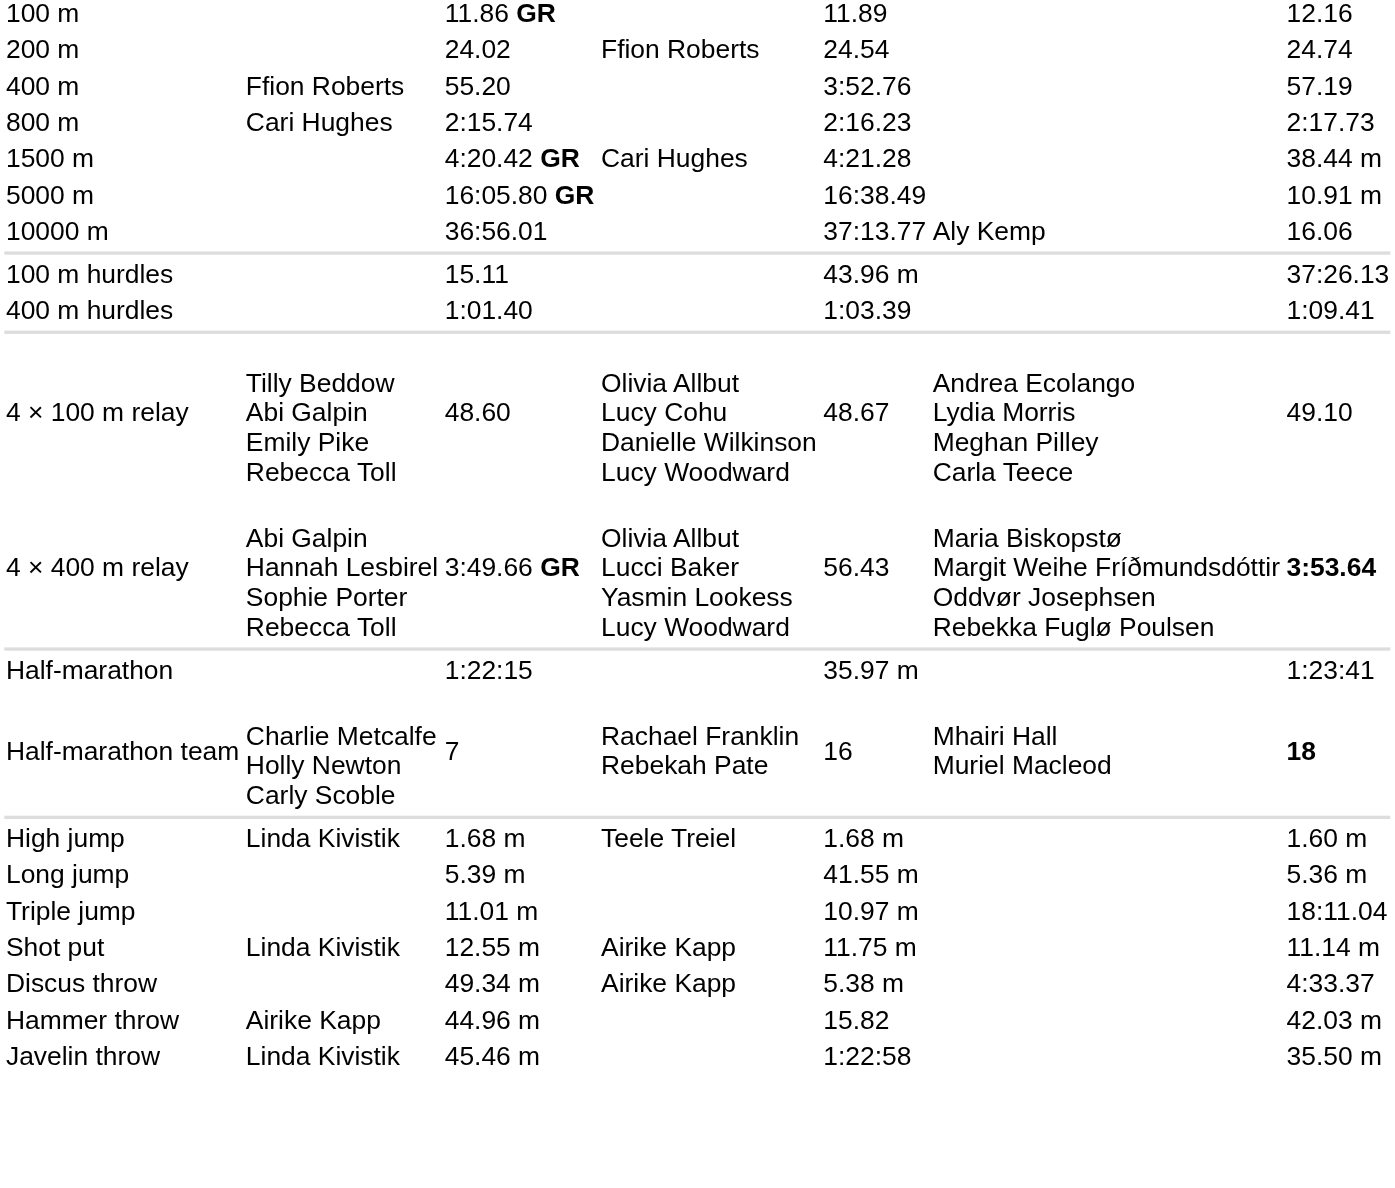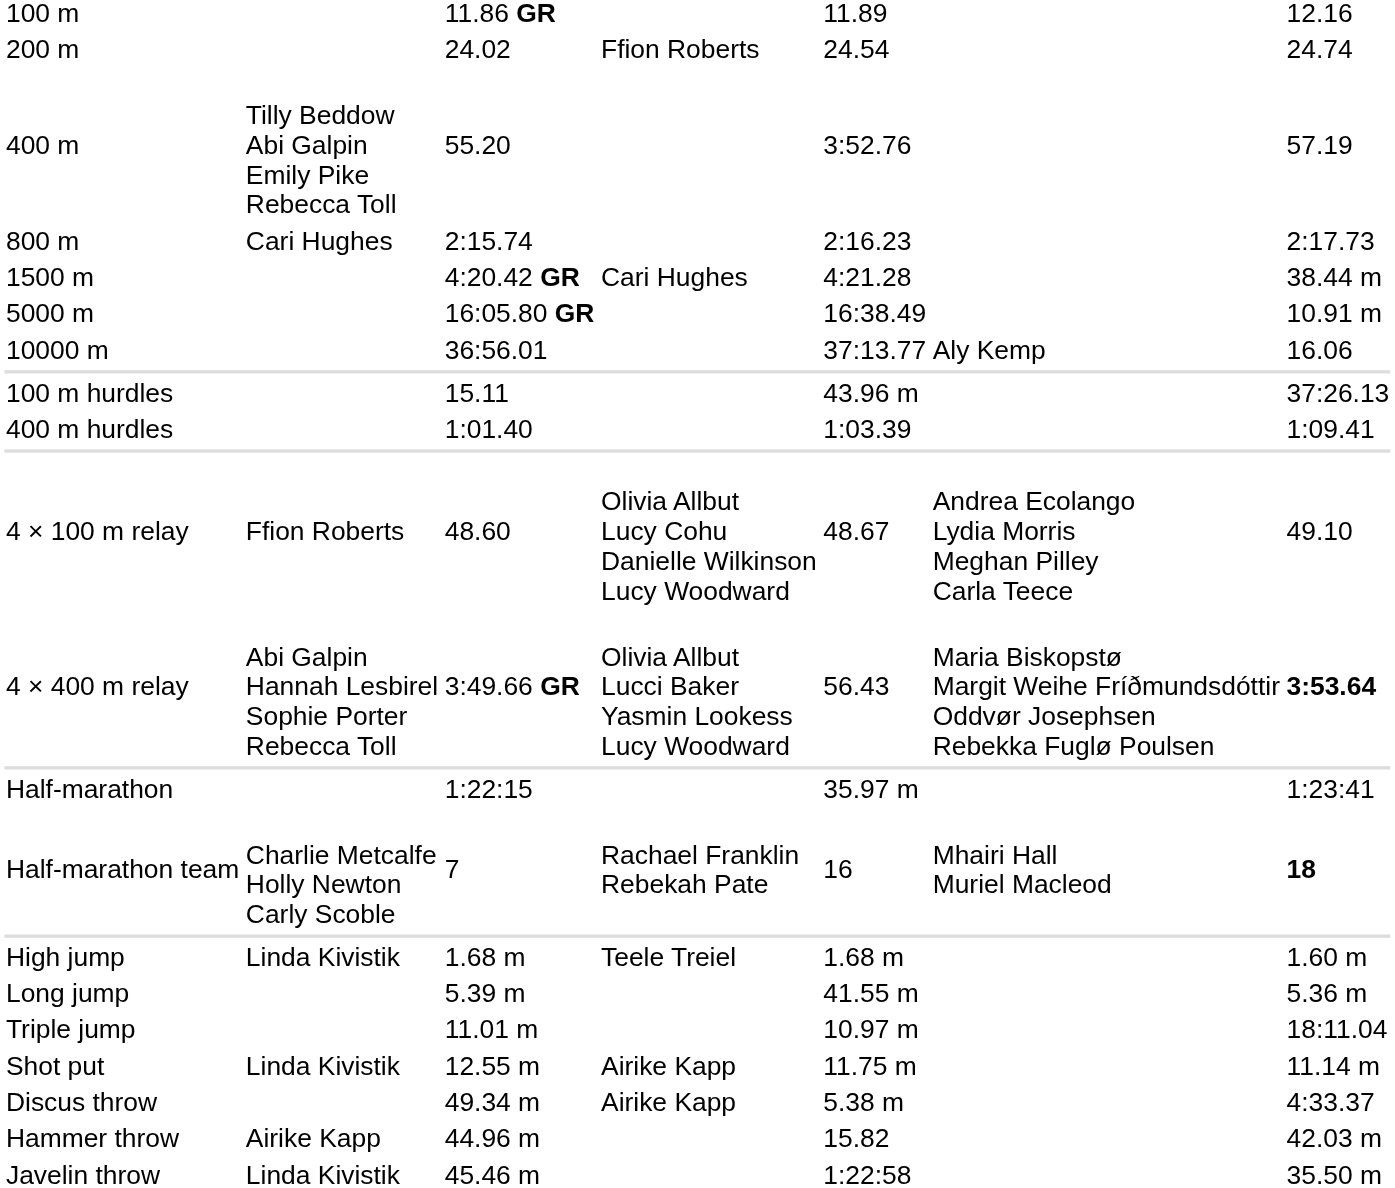 <table>
 <tr>
 <td>100 m</td>
 <td></td>
 <td>11.86 <strong>GR</strong></td>
 <td></td>
 <td>11.89</td>
 <td></td>
 <td>12.16</td>
 </tr>
 <tr>
 <td>200 m</td>
 <td></td>
 <td>24.02</td>
 <td>Ffion Roberts<br> </td>
 <td>24.54</td>
 <td></td>
 <td>24.74</td>
 </tr>
 <tr>
 <td>400 m</td>
-<td>Ffion Roberts<br> </td>
+<td valign=top> <br> Tilly Beddow <br> Abi Galpin <br> Emily Pike <br> Rebecca Toll</td>
 <td>55.20</td>
 <td></td>
 <td>3:52.76</td>
 <td></td>
 <td>57.19</td>
 </tr>
 <tr>
 <td>800 m</td>
 <td>Cari Hughes<br></td>
 <td>2:15.74</td>
 <td></td>
 <td>2:16.23</td>
 <td></td>
 <td>2:17.73</td>
 </tr>
 <tr>
 <td>1500 m</td>
 <td> </td>
 <td>4:20.42 <strong>GR</strong></td>
 <td>Cari Hughes<br></td>
 <td>4:21.28</td>
 <td></td>
 <td>38.44 m</td>
 </tr>
 <tr>
 <td>5000 m</td>
 <td></td>
 <td>16:05.80 <strong>GR</strong></td>
 <td> </td>
 <td>16:38.49</td>
 <td></td>
 <td>10.91 m</td>
 </tr>
 <tr>
 <td>10000 m</td>
 <td></td>
 <td>36:56.01</td>
 <td></td>
 <td>37:13.77</td>
 <td>Aly Kemp <br>  </td>
 <td>16.06</td>
 </tr>
 <tr bgcolor=#dddddd>
 <td colspan=7></td>
 </tr>
 <tr>
 <td>100 m hurdles</td>
 <td></td>
 <td>15.11</td>
 <td></td>
 <td>43.96 m</td>
 <td></td>
 <td>37:26.13</td>
 </tr>
 <tr>
 <td>400 m hurdles</td>
 <td> </td>
 <td>1:01.40</td>
 <td></td>
 <td>1:03.39</td>
 <td> </td>
 <td>1:09.41</td>
 </tr>
 <tr bgcolor=#dddddd>
 <td colspan=7></td>
 </tr>
 <tr>
 <td>4 × 100 m relay</td>
-<td valign=top> <br> Tilly Beddow <br> Abi Galpin <br> Emily Pike <br> Rebecca Toll</td>
+<td>Ffion Roberts<br> </td>
 <td>48.60</td>
 <td valign=top> <br> Olivia Allbut <br> Lucy Cohu <br> Danielle Wilkinson <br> Lucy Woodward</td>
 <td>48.67</td>
 <td valign=top> <br> Andrea Ecolango <br> Lydia Morris <br> Meghan Pilley <br> Carla Teece</td>
 <td>49.10</td>
 </tr>
 <tr>
 <td>4 × 400 m relay</td>
 <td valign=top> <br> Abi Galpin <br> Hannah Lesbirel <br> Sophie Porter <br> Rebecca Toll</td>
 <td>3:49.66 <strong>GR</strong></td>
 <td valign=top> <br> Olivia Allbut <br> Lucci Baker<br> Yasmin Lookess<br> Lucy Woodward</td>
 <td>56.43</td>
 <td valign=top> <br> Maria Biskopstø <br> Margit Weihe Fríðmundsdóttir<br> Oddvør Josephsen <br> Rebekka Fuglø Poulsen</td>
 <td><strong>3:53.64</strong></td>
 </tr>
 <tr bgcolor=#dddddd>
 <td colspan=7></td>
 </tr>
 <tr>
 <td>Half-marathon</td>
 <td> </td>
 <td>1:22:15</td>
 <td></td>
 <td>35.97 m</td>
 <td></td>
 <td>1:23:41</td>
 </tr>
 <tr>
 <td>Half-marathon team</td>
 <td valign=top> <br> Charlie Metcalfe <br> Holly Newton <br> Carly Scoble</td>
 <td>7</td>
 <td valign=top> <br> Rachael Franklin <br> Rebekah Pate</td>
 <td>16</td>
 <td valign=top> <br> Mhairi Hall <br> Muriel Macleod</td>
 <td><strong>18</strong></td>
 </tr>
 <tr bgcolor=#dddddd>
 <td colspan=7></td>
 </tr>
 <tr>
 <td>High jump</td>
 <td>Linda Kivistik<br></td>
 <td>1.68 m</td>
 <td>Teele Treiel<br></td>
 <td>1.68 m</td>
 <td></td>
 <td>1.60 m</td>
 </tr>
 <tr>
 <td>Long jump</td>
 <td></td>
 <td>5.39 m</td>
 <td></td>
 <td>41.55 m</td>
 <td></td>
 <td>5.36 m</td>
 </tr>
 <tr>
 <td>Triple jump</td>
 <td> </td>
 <td>11.01 m</td>
 <td></td>
 <td>10.97 m</td>
 <td></td>
 <td>18:11.04</td>
 </tr>
 <tr>
 <td>Shot put</td>
 <td>Linda Kivistik<br></td>
 <td>12.55 m</td>
 <td>Airike Kapp<br></td>
 <td>11.75 m</td>
 <td></td>
 <td>11.14 m</td>
 </tr>
 <tr>
 <td>Discus throw</td>
 <td></td>
 <td>49.34 m</td>
 <td>Airike Kapp<br></td>
 <td>5.38 m</td>
 <td></td>
 <td>4:33.37</td>
 </tr>
 <tr>
 <td>Hammer throw</td>
 <td>Airike Kapp<br></td>
 <td>44.96 m</td>
 <td></td>
 <td>15.82</td>
 <td></td>
 <td>42.03 m</td>
 </tr>
 <tr>
 <td>Javelin throw</td>
 <td>Linda Kivistik<br></td>
 <td>45.46 m</td>
 <td></td>
 <td>1:22:58</td>
 <td></td>
 <td>35.50 m</td>
 </tr>
 </table>
